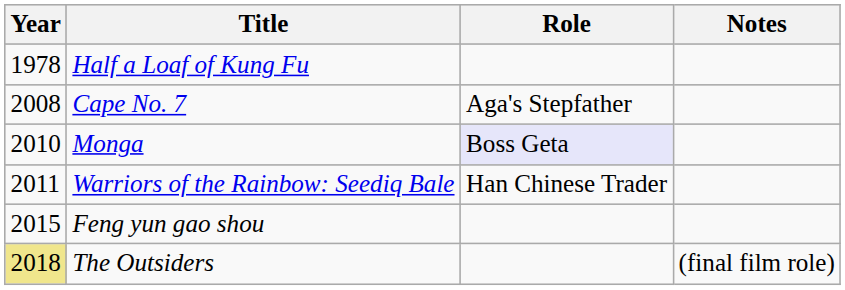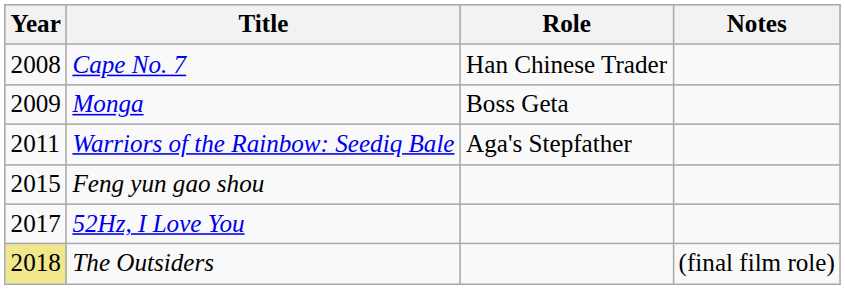 <table class="wikitable">
 <tr>
 <th>Year</th>
 <th>Title</th>
 <th>Role</th>
 <th>Notes</th>
 </tr>
 <tr>
-<td>1978</td>
-<td><em><a href='#'>Half a Loaf of Kung Fu</a></em></td>
-<td></td>
+<td>2008</td>
+<td><em><a href='#'>Cape No. 7</a></em></td>
+<td>Han Chinese Trader</td>
 <td></td>
 </tr>
 <tr>
-<td>2008</td>
-<td><em><a href='#'>Cape No. 7</a></em></td>
-<td>Aga's Stepfather</td>
-<td></td>
-</tr>
-<tr>
-<td>2010</td>
+<td>2009</td>
 <td><em><a href='#'>Monga</a></em></td>
-<td style="background: lavender;">Boss Geta</td>
+<td>Boss Geta</td>
 <td></td>
 </tr>
 <tr>
 <td>2011</td>
 <td><em><a href='#'>Warriors of the Rainbow: Seediq Bale</a></em></td>
-<td>Han Chinese Trader</td>
+<td>Aga's Stepfather</td>
 <td></td>
 </tr>
 <tr>
 <td>2015</td>
 <td><em>Feng yun gao shou</em></td>
+<td></td>
+<td></td>
+</tr>
+<tr>
+<td>2017</td>
+<td><em><a href='#'>52Hz, I Love You</a></em></td>
 <td></td>
 <td></td>
 </tr>
 <tr>
 <td style="background: khaki;">2018</td>
 <td><em>The Outsiders</em></td>
 <td></td>
 <td>(final film role)</td>
 </tr>
 </table>
